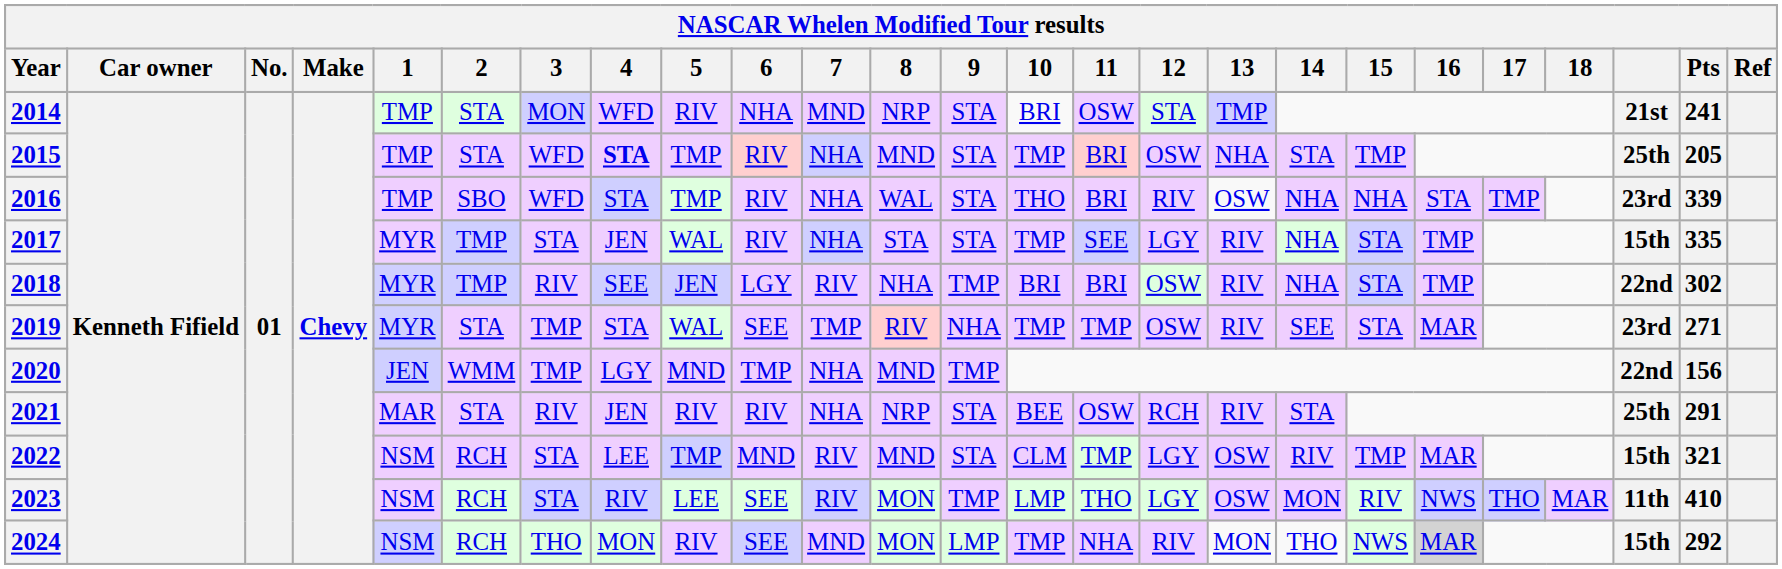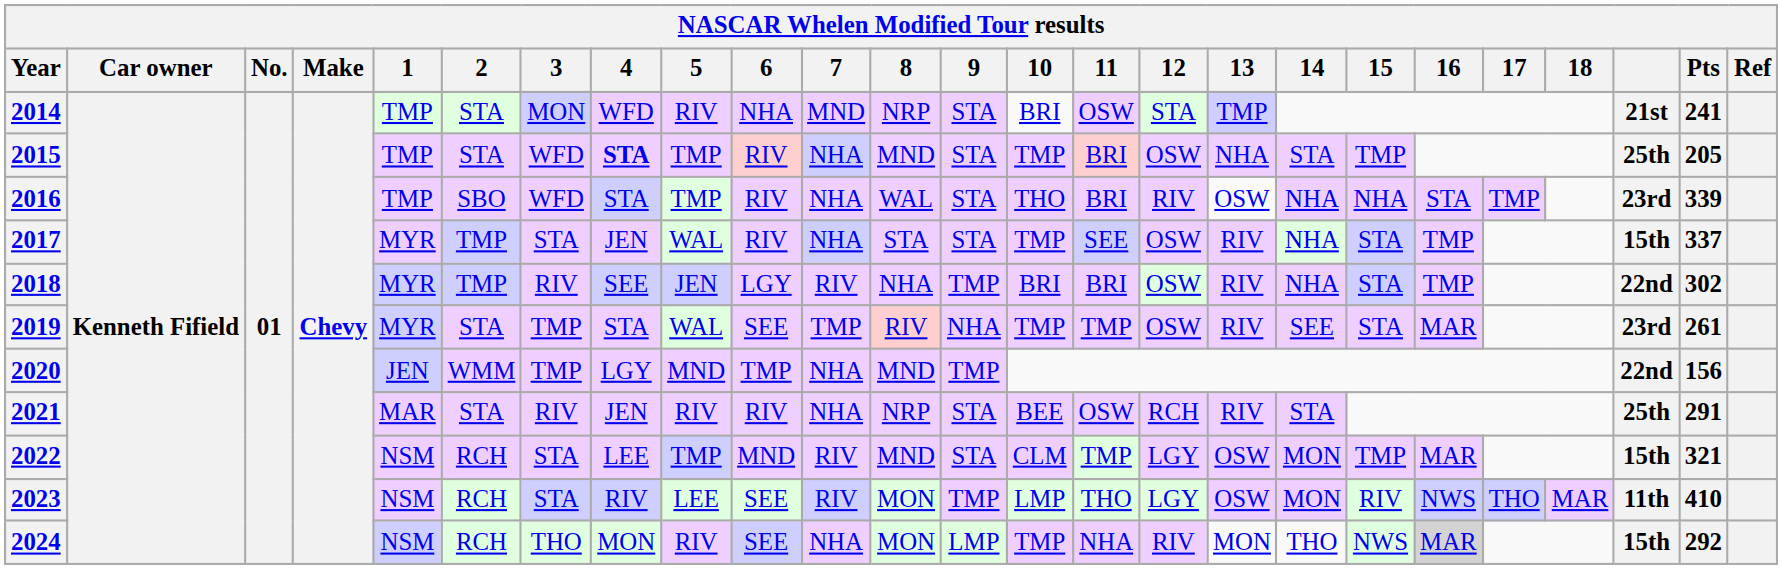 <table class="wikitable" style="text-align:center; font-size:75%">
 <tr>
 <th colspan=38><a href='#'>NASCAR Whelen Modified Tour</a> results</th>
 </tr>
 <tr>
 <th>Year</th>
 <th>Car owner</th>
 <th>No.</th>
 <th>Make</th>
 <th>1</th>
 <th>2</th>
 <th>3</th>
 <th>4</th>
 <th>5</th>
 <th>6</th>
 <th>7</th>
 <th>8</th>
 <th>9</th>
 <th>10</th>
 <th>11</th>
 <th>12</th>
 <th>13</th>
 <th>14</th>
 <th>15</th>
 <th>16</th>
 <th>17</th>
 <th>18</th>
 <th></th>
 <th>Pts</th>
 <th>Ref</th>
 </tr>
 <tr>
 <th><a href='#'>2014</a></th>
 <th rowspan=11>Kenneth Fifield</th>
 <th rowspan=11>01</th>
 <th rowspan=11><a href='#'>Chevy</a></th>
 <td style="background:#DFFFDF;"><a href='#'>TMP</a><br></td>
 <td style="background:#DFFFDF;"><a href='#'>STA</a><br></td>
 <td style="background:#CFCFFF;"><a href='#'>MON</a><br></td>
 <td style="background:#EFCFFF;"><a href='#'>WFD</a><br></td>
 <td style="background:#EFCFFF;"><a href='#'>RIV</a><br></td>
 <td style="background:#EFCFFF;"><a href='#'>NHA</a><br></td>
 <td style="background:#EFCFFF;"><a href='#'>MND</a><br></td>
 <td style="background:#EFCFFF;"><a href='#'>NRP</a><br></td>
 <td style="background:#EFCFFF;"><a href='#'>STA</a><br></td>
 <td><a href='#'>BRI</a></td>
 <td style="background:#EFCFFF;"><a href='#'>OSW</a><br></td>
 <td style="background:#DFFFDF;"><a href='#'>STA</a><br></td>
 <td style="background:#CFCFFF;"><a href='#'>TMP</a><br></td>
 <td colspan=5></td>
 <th>21st</th>
 <th>241</th>
 <th></th>
 </tr>
 <tr>
 <th><a href='#'>2015</a></th>
 <td style="background:#EFCFFF;"><a href='#'>TMP</a><br></td>
 <td style="background:#EFCFFF;"><a href='#'>STA</a><br></td>
 <td style="background:#EFCFFF;"><a href='#'>WFD</a><br></td>
 <td style="background:#EFCFFF;"><strong><a href='#'>STA</a><br></strong></td>
 <td style="background:#EFCFFF;"><a href='#'>TMP</a><br></td>
 <td style="background:#FFCFCF;"><a href='#'>RIV</a><br></td>
 <td style="background:#CFCFFF;"><a href='#'>NHA</a><br></td>
 <td style="background:#EFCFFF;"><a href='#'>MND</a><br></td>
 <td style="background:#EFCFFF;"><a href='#'>STA</a><br></td>
 <td style="background:#EFCFFF;"><a href='#'>TMP</a><br></td>
 <td style="background:#FFCFCF;"><a href='#'>BRI</a><br></td>
 <td style="background:#EFCFFF;"><a href='#'>OSW</a><br></td>
 <td style="background:#EFCFFF;"><a href='#'>NHA</a><br></td>
 <td style="background:#EFCFFF;"><a href='#'>STA</a><br></td>
 <td style="background:#EFCFFF;"><a href='#'>TMP</a><br></td>
 <td colspan=3></td>
 <th>25th</th>
 <th>205</th>
 <th></th>
 </tr>
 <tr>
 <th><a href='#'>2016</a></th>
 <td style="background:#EFCFFF;"><a href='#'>TMP</a><br></td>
 <td style="background:#EFCFFF;"><a href='#'>SBO</a><br></td>
 <td style="background:#EFCFFF;"><a href='#'>WFD</a><br></td>
 <td style="background:#CFCFFF;"><a href='#'>STA</a><br></td>
 <td style="background:#DFFFDF;"><a href='#'>TMP</a><br></td>
 <td style="background:#EFCFFF;"><a href='#'>RIV</a><br></td>
 <td style="background:#EFCFFF;"><a href='#'>NHA</a><br></td>
 <td style="background:#EFCFFF;"><a href='#'>WAL</a><br></td>
 <td style="background:#EFCFFF;"><a href='#'>STA</a><br></td>
 <td style="background:#EFCFFF;"><a href='#'>THO</a><br></td>
 <td style="background:#EFCFFF;"><a href='#'>BRI</a><br></td>
 <td style="background:#EFCFFF;"><a href='#'>RIV</a><br></td>
 <td><a href='#'>OSW</a></td>
 <td style="background:#EFCFFF;"><a href='#'>NHA</a><br></td>
 <td style="background:#EFCFFF;"><a href='#'>NHA</a><br></td>
 <td style="background:#EFCFFF;"><a href='#'>STA</a><br></td>
 <td style="background:#EFCFFF;"><a href='#'>TMP</a><br></td>
 <td></td>
 <th>23rd</th>
 <th>339</th>
 <th></th>
 </tr>
 <tr>
 <th><a href='#'>2017</a></th>
 <td style="background:#EFCFFF;"><a href='#'>MYR</a><br></td>
 <td style="background:#CFCFFF;"><a href='#'>TMP</a><br></td>
 <td style="background:#EFCFFF;"><a href='#'>STA</a><br></td>
 <td style="background:#EFCFFF;"><a href='#'>JEN</a><br></td>
 <td style="background:#DFFFDF;"><a href='#'>WAL</a><br></td>
 <td style="background:#EFCFFF;"><a href='#'>RIV</a><br></td>
 <td style="background:#CFCFFF;"><a href='#'>NHA</a><br></td>
 <td style="background:#EFCFFF;"><a href='#'>STA</a><br></td>
 <td style="background:#EFCFFF;"><a href='#'>STA</a><br></td>
 <td style="background:#EFCFFF;"><a href='#'>TMP</a><br></td>
 <td style="background:#CFCFFF;"><a href='#'>SEE</a><br></td>
-<td style="background:#EFCFFF;"><a href='#'>LGY</a><br></td>
+<td style="background:#EFCFFF;"><a href='#'>OSW</a><br></td>
 <td style="background:#EFCFFF;"><a href='#'>RIV</a><br></td>
 <td style="background:#DFFFDF;"><a href='#'>NHA</a><br></td>
 <td style="background:#CFCFFF;"><a href='#'>STA</a><br></td>
 <td style="background:#EFCFFF;"><a href='#'>TMP</a><br></td>
 <td colspan=2></td>
 <th>15th</th>
-<th>335</th>
+<th>337</th>
 <th></th>
 </tr>
 <tr>
 <th><a href='#'>2018</a></th>
 <td style="background:#CFCFFF;"><a href='#'>MYR</a><br></td>
 <td style="background:#CFCFFF;"><a href='#'>TMP</a><br></td>
 <td style="background:#EFCFFF;"><a href='#'>RIV</a><br></td>
 <td style="background:#CFCFFF;"><a href='#'>SEE</a><br></td>
 <td style="background:#CFCFFF;"><a href='#'>JEN</a><br></td>
 <td style="background:#EFCFFF;"><a href='#'>LGY</a><br></td>
 <td style="background:#EFCFFF;"><a href='#'>RIV</a><br></td>
 <td style="background:#EFCFFF;"><a href='#'>NHA</a><br></td>
 <td style="background:#EFCFFF;"><a href='#'>TMP</a><br></td>
 <td style="background:#EFCFFF;"><a href='#'>BRI</a><br></td>
 <td style="background:#EFCFFF;"><a href='#'>BRI</a><br></td>
 <td style="background:#DFFFDF;"><a href='#'>OSW</a><br></td>
 <td style="background:#EFCFFF;"><a href='#'>RIV</a><br></td>
 <td style="background:#EFCFFF;"><a href='#'>NHA</a><br></td>
 <td style="background:#CFCFFF;"><a href='#'>STA</a><br></td>
 <td style="background:#EFCFFF;"><a href='#'>TMP</a><br></td>
 <td colspan=2></td>
 <th>22nd</th>
 <th>302</th>
 <th></th>
 </tr>
 <tr>
 <th><a href='#'>2019</a></th>
 <td style="background:#CFCFFF;"><a href='#'>MYR</a><br></td>
 <td style="background:#EFCFFF;"><a href='#'>STA</a><br></td>
 <td style="background:#EFCFFF;"><a href='#'>TMP</a><br></td>
 <td style="background:#EFCFFF;"><a href='#'>STA</a><br></td>
 <td style="background:#DFFFDF;"><a href='#'>WAL</a><br></td>
 <td style="background:#EFCFFF;"><a href='#'>SEE</a><br></td>
 <td style="background:#EFCFFF;"><a href='#'>TMP</a><br></td>
 <td style="background:#FFCFCF;"><a href='#'>RIV</a><br></td>
 <td style="background:#EFCFFF;"><a href='#'>NHA</a><br></td>
 <td style="background:#EFCFFF;"><a href='#'>TMP</a><br></td>
 <td style="background:#EFCFFF;"><a href='#'>TMP</a><br></td>
 <td style="background:#EFCFFF;"><a href='#'>OSW</a><br></td>
 <td style="background:#EFCFFF;"><a href='#'>RIV</a><br></td>
 <td style="background:#EFCFFF;"><a href='#'>SEE</a><br></td>
 <td style="background:#EFCFFF;"><a href='#'>STA</a><br></td>
 <td style="background:#EFCFFF;"><a href='#'>MAR</a><br></td>
 <td colspan=2></td>
 <th>23rd</th>
-<th>271</th>
+<th>261</th>
 <th></th>
 </tr>
 <tr>
 <th><a href='#'>2020</a></th>
 <td style="background:#CFCFFF;"><a href='#'>JEN</a><br></td>
 <td style="background:#EFCFFF;"><a href='#'>WMM</a><br></td>
 <td style="background:#EFCFFF;"><a href='#'>TMP</a><br></td>
 <td style="background:#EFCFFF;"><a href='#'>LGY</a><br></td>
 <td style="background:#EFCFFF;"><a href='#'>MND</a><br></td>
 <td style="background:#EFCFFF;"><a href='#'>TMP</a><br></td>
 <td style="background:#EFCFFF;"><a href='#'>NHA</a><br></td>
 <td style="background:#EFCFFF;"><a href='#'>MND</a><br></td>
 <td style="background:#EFCFFF;"><a href='#'>TMP</a><br></td>
 <td colspan=9></td>
 <th>22nd</th>
 <th>156</th>
 <th></th>
 </tr>
 <tr>
 <th><a href='#'>2021</a></th>
 <td style="background:#EFCFFF;"><a href='#'>MAR</a><br></td>
 <td style="background:#EFCFFF;"><a href='#'>STA</a><br></td>
 <td style="background:#EFCFFF;"><a href='#'>RIV</a><br></td>
 <td style="background:#EFCFFF;"><a href='#'>JEN</a><br></td>
 <td style="background:#EFCFFF;"><a href='#'>RIV</a><br></td>
 <td style="background:#EFCFFF;"><a href='#'>RIV</a><br></td>
 <td style="background:#EFCFFF;"><a href='#'>NHA</a><br></td>
 <td style="background:#EFCFFF;"><a href='#'>NRP</a><br></td>
 <td style="background:#EFCFFF;"><a href='#'>STA</a><br></td>
 <td style="background:#EFCFFF;"><a href='#'>BEE</a><br></td>
 <td style="background:#EFCFFF;"><a href='#'>OSW</a><br></td>
 <td style="background:#EFCFFF;"><a href='#'>RCH</a><br></td>
 <td style="background:#EFCFFF;"><a href='#'>RIV</a><br></td>
 <td style="background:#EFCFFF;"><a href='#'>STA</a><br></td>
 <td colspan=4></td>
 <th>25th</th>
 <th>291</th>
 <th></th>
 </tr>
 <tr>
 <th><a href='#'>2022</a></th>
 <td style="background:#EFCFFF;"><a href='#'>NSM</a><br></td>
 <td style="background:#EFCFFF;"><a href='#'>RCH</a><br></td>
 <td style="background:#EFCFFF;"><a href='#'>STA</a><br></td>
 <td style="background:#EFCFFF;"><a href='#'>LEE</a><br></td>
 <td style="background:#CFCFFF;"><a href='#'>TMP</a><br></td>
 <td style="background:#EFCFFF;"><a href='#'>MND</a><br></td>
 <td style="background:#EFCFFF;"><a href='#'>RIV</a><br></td>
 <td style="background:#EFCFFF;"><a href='#'>MND</a><br></td>
 <td style="background:#EFCFFF;"><a href='#'>STA</a><br></td>
 <td style="background:#EFCFFF;"><a href='#'>CLM</a><br></td>
 <td style="background:#DFFFDF;"><a href='#'>TMP</a><br></td>
 <td style="background:#EFCFFF;"><a href='#'>LGY</a><br></td>
 <td style="background:#EFCFFF;"><a href='#'>OSW</a><br></td>
-<td style="background:#EFCFFF;"><a href='#'>RIV</a><br></td>
+<td style="background:#EFCFFF;"><a href='#'>MON</a><br></td>
 <td style="background:#EFCFFF;"><a href='#'>TMP</a><br></td>
 <td style="background:#EFCFFF;"><a href='#'>MAR</a><br></td>
 <td colspan=2></td>
 <th>15th</th>
 <th>321</th>
 <th></th>
 </tr>
 <tr>
 <th><a href='#'>2023</a></th>
 <td style="background:#EFCFFF;"><a href='#'>NSM</a><br></td>
 <td style="background:#DFFFDF;"><a href='#'>RCH</a><br></td>
 <td style="background:#CFCFFF;"><a href='#'>STA</a><br></td>
 <td style="background:#CFCFFF;"><a href='#'>RIV</a><br></td>
 <td style="background:#DFFFDF;"><a href='#'>LEE</a><br></td>
 <td style="background:#DFFFDF;"><a href='#'>SEE</a><br></td>
 <td style="background:#CFCFFF;"><a href='#'>RIV</a><br></td>
 <td style="background:#DFFFDF;"><a href='#'>MON</a><br></td>
 <td style="background:#EFCFFF;"><a href='#'>TMP</a><br></td>
 <td style="background:#DFFFDF;"><a href='#'>LMP</a><br></td>
 <td style="background:#DFFFDF;"><a href='#'>THO</a><br></td>
 <td style="background:#DFFFDF;"><a href='#'>LGY</a><br></td>
 <td style="background:#EFCFFF;"><a href='#'>OSW</a><br></td>
 <td style="background:#EFCFFF;"><a href='#'>MON</a><br></td>
 <td style="background:#DFFFDF;"><a href='#'>RIV</a><br></td>
 <td style="background:#CFCFFF;"><a href='#'>NWS</a><br></td>
 <td style="background:#CFCFFF;"><a href='#'>THO</a><br></td>
 <td style="background:#EFCFFF;"><a href='#'>MAR</a><br></td>
 <th>11th</th>
 <th>410</th>
 <th></th>
 </tr>
 <tr>
 <th><a href='#'>2024</a></th>
 <td style="background:#CFCFFF;"><a href='#'>NSM</a><br></td>
 <td style="background:#DFFFDF;"><a href='#'>RCH</a><br></td>
 <td style="background:#DFFFDF;"><a href='#'>THO</a><br></td>
 <td style="background:#DFFFDF;"><a href='#'>MON</a><br></td>
 <td style="background:#EFCFFF;"><a href='#'>RIV</a><br></td>
 <td style="background:#CFCFFF;"><a href='#'>SEE</a><br></td>
-<td style="background:#EFCFFF;"><a href='#'>MND</a><br></td>
+<td style="background:#EFCFFF;"><a href='#'>NHA</a><br></td>
 <td style="background:#DFFFDF;"><a href='#'>MON</a><br></td>
 <td style="background:#DFFFDF;"><a href='#'>LMP</a><br></td>
 <td style="background:#EFCFFF;"><a href='#'>TMP</a><br></td>
 <td style="background:#EFCFFF;"><a href='#'>NHA</a><br></td>
 <td style="background:#EFCFFF;"><a href='#'>RIV</a><br></td>
 <td><a href='#'>MON</a></td>
 <td><a href='#'>THO</a></td>
 <td style="background:#DFFFDF;"><a href='#'>NWS</a><br></td>
 <td style="background: lightgrey;"><a href='#'>MAR</a></td>
 <td colspan=2></td>
 <th>15th</th>
 <th>292</th>
 <th></th>
 </tr>
 </table>
